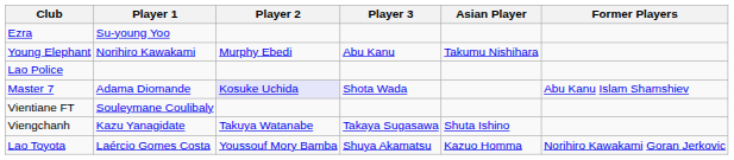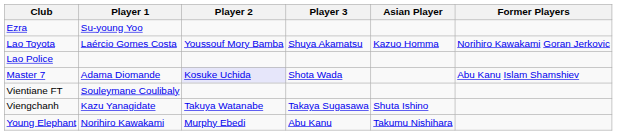 <table class="wikitable sortable" style="font-size:100%;">
 <tr>
 <th>Club</th>
 <th>Player 1</th>
 <th>Player 2</th>
 <th>Player 3</th>
 <th>Asian Player</th>
 <th>Former Players</th>
 </tr>
 <tr>
 <td><a href='#'>Ezra</a></td>
 <td> <a href='#'>Su-young Yoo</a></td>
 <td></td>
 <td></td>
 <td></td>
 <td></td>
 </tr>
 <tr>
-<td><a href='#'>Young Elephant</a></td>
-<td> <a href='#'>Norihiro Kawakami</a></td>
-<td> <a href='#'>Murphy Ebedi</a></td>
-<td> <a href='#'>Abu Kanu</a></td>
-<td> <a href='#'>Takumu Nishihara</a></td>
-<td></td>
+<td><a href='#'>Lao Toyota</a></td>
+<td> <a href='#'>Laércio Gomes Costa</a></td>
+<td> <a href='#'>Youssouf Mory Bamba</a></td>
+<td> <a href='#'>Shuya Akamatsu</a></td>
+<td> <a href='#'>Kazuo Homma</a></td>
+<td> <a href='#'>Norihiro Kawakami</a> <a href='#'>Goran Jerkovic</a></td>
 </tr>
 <tr>
 <td><a href='#'>Lao Police</a></td>
 <td></td>
 <td></td>
 <td></td>
 <td></td>
 <td></td>
 </tr>
 <tr>
 <td><a href='#'>Master 7</a></td>
 <td> <a href='#'>Adama Diomande</a></td>
 <td style="background: lavender;"> <a href='#'>Kosuke Uchida</a></td>
 <td> <a href='#'>Shota Wada</a></td>
 <td></td>
 <td> <a href='#'>Abu Kanu</a>  <a href='#'>Islam Shamshiev</a></td>
 </tr>
 <tr>
 <td>Vientiane FT</td>
 <td> <a href='#'>Souleymane Coulibaly</a></td>
 <td></td>
 <td></td>
 <td></td>
 <td></td>
 </tr>
 <tr>
 <td>Viengchanh</td>
 <td> <a href='#'>Kazu Yanagidate</a></td>
 <td> <a href='#'>Takuya Watanabe</a></td>
 <td> <a href='#'>Takaya Sugasawa</a></td>
 <td> <a href='#'>Shuta Ishino</a></td>
 <td></td>
 </tr>
 <tr>
-<td><a href='#'>Lao Toyota</a></td>
-<td> <a href='#'>Laércio Gomes Costa</a></td>
-<td> <a href='#'>Youssouf Mory Bamba</a></td>
-<td> <a href='#'>Shuya Akamatsu</a></td>
-<td> <a href='#'>Kazuo Homma</a></td>
-<td> <a href='#'>Norihiro Kawakami</a> <a href='#'>Goran Jerkovic</a></td>
+<td><a href='#'>Young Elephant</a></td>
+<td> <a href='#'>Norihiro Kawakami</a></td>
+<td> <a href='#'>Murphy Ebedi</a></td>
+<td> <a href='#'>Abu Kanu</a></td>
+<td> <a href='#'>Takumu Nishihara</a></td>
+<td></td>
 </tr>
 </table>
